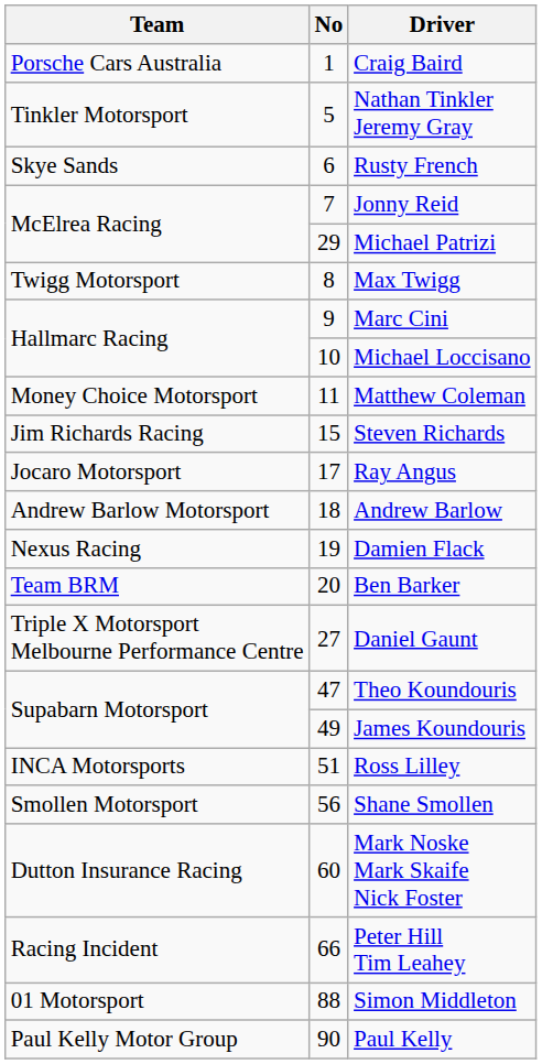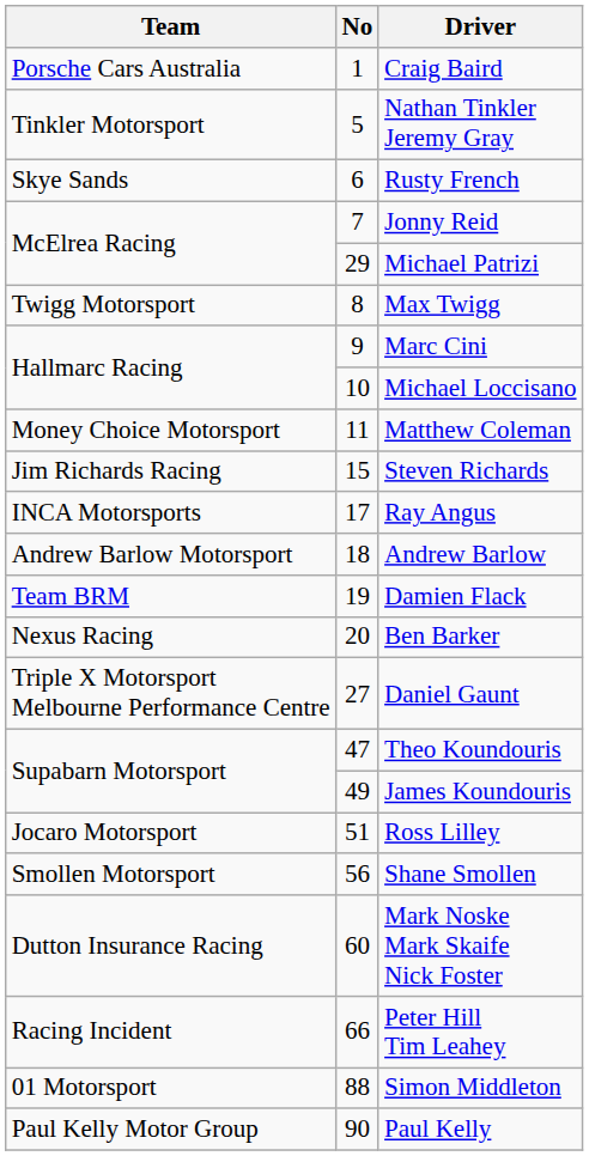 <table class="wikitable" style="font-size: 90%;">
 <tr>
 <th>Team</th>
 <th>No</th>
 <th>Driver</th>
 </tr>
 <tr>
 <td><a href='#'>Porsche</a> Cars Australia</td>
 <td align="center">1</td>
 <td> <a href='#'>Craig Baird</a></td>
 </tr>
 <tr>
 <td>Tinkler Motorsport</td>
 <td align="center">5</td>
 <td> <a href='#'>Nathan Tinkler</a><br> <a href='#'>Jeremy Gray</a></td>
 </tr>
 <tr>
 <td>Skye Sands</td>
 <td align="center">6</td>
 <td> <a href='#'>Rusty French</a></td>
 </tr>
 <tr>
 <td rowspan=2>McElrea Racing</td>
 <td align="center">7</td>
 <td> <a href='#'>Jonny Reid</a></td>
 </tr>
 <tr>
 <td align="center">29</td>
 <td> <a href='#'>Michael Patrizi</a></td>
 </tr>
 <tr>
 <td>Twigg Motorsport</td>
 <td align="center">8</td>
 <td> <a href='#'>Max Twigg</a></td>
 </tr>
 <tr>
 <td rowspan=2>Hallmarc Racing</td>
 <td align="center">9</td>
 <td> <a href='#'>Marc Cini</a></td>
 </tr>
 <tr>
 <td align="center">10</td>
 <td> <a href='#'>Michael Loccisano</a></td>
 </tr>
 <tr>
 <td>Money Choice Motorsport</td>
 <td align="center">11</td>
 <td> <a href='#'>Matthew Coleman</a></td>
 </tr>
 <tr>
 <td>Jim Richards Racing</td>
 <td align="center">15</td>
 <td> <a href='#'>Steven Richards</a></td>
 </tr>
 <tr>
-<td>Jocaro Motorsport</td>
+<td>INCA Motorsports</td>
 <td align="center">17</td>
 <td> <a href='#'>Ray Angus</a></td>
 </tr>
 <tr>
 <td>Andrew Barlow Motorsport</td>
 <td align="center">18</td>
 <td> <a href='#'>Andrew Barlow</a></td>
 </tr>
 <tr>
-<td>Nexus Racing</td>
+<td><a href='#'>Team BRM</a></td>
 <td align="center">19</td>
 <td> <a href='#'>Damien Flack</a></td>
 </tr>
 <tr>
-<td><a href='#'>Team BRM</a></td>
+<td>Nexus Racing</td>
 <td align="center">20</td>
 <td> <a href='#'>Ben Barker</a></td>
 </tr>
 <tr>
 <td>Triple X Motorsport<br>Melbourne Performance Centre</td>
 <td align="center">27</td>
 <td> <a href='#'>Daniel Gaunt</a></td>
 </tr>
 <tr>
 <td rowspan=2>Supabarn Motorsport</td>
 <td align="center">47</td>
 <td> <a href='#'>Theo Koundouris</a></td>
 </tr>
 <tr>
 <td align="center">49</td>
 <td> <a href='#'>James Koundouris</a></td>
 </tr>
 <tr>
-<td>INCA Motorsports</td>
+<td>Jocaro Motorsport</td>
 <td align="center">51</td>
 <td> <a href='#'>Ross Lilley</a></td>
 </tr>
 <tr>
 <td>Smollen Motorsport</td>
 <td align="center">56</td>
 <td> <a href='#'>Shane Smollen</a></td>
 </tr>
 <tr>
 <td>Dutton Insurance Racing</td>
 <td align="center">60</td>
 <td> <a href='#'>Mark Noske</a><br> <a href='#'>Mark Skaife</a><br> <a href='#'>Nick Foster</a></td>
 </tr>
 <tr>
 <td>Racing Incident</td>
 <td align="center">66</td>
 <td> <a href='#'>Peter Hill</a><br> <a href='#'>Tim Leahey</a></td>
 </tr>
 <tr>
 <td>01 Motorsport</td>
 <td align="center">88</td>
 <td> <a href='#'>Simon Middleton</a></td>
 </tr>
 <tr>
 <td>Paul Kelly Motor Group</td>
 <td align="center">90</td>
 <td> <a href='#'>Paul Kelly</a></td>
 </tr>
 </table>
